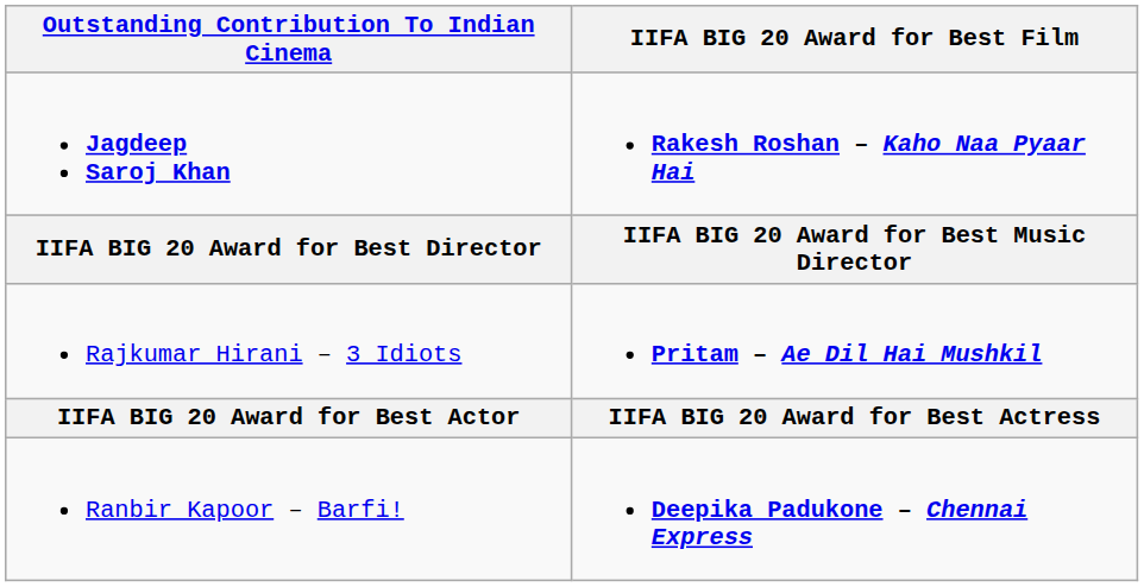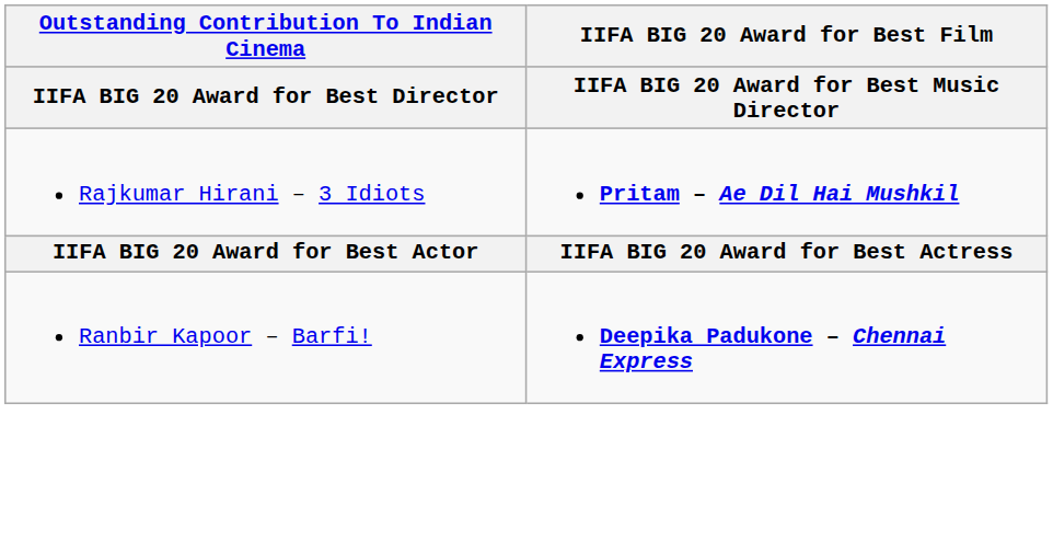 <table class="wikitable">
 <tr>
 <th style="background:FFC1CC; width:50%;"><a href='#'>Outstanding Contribution To Indian Cinema</a></th>
 <th style="background:FFC1CC; width:50%;">IIFA BIG 20 Award for Best Film</th>
-</tr>
-<tr>
-<td valign="top"><br><ul><li><strong><a href='#'>Jagdeep</a></strong></li><li><strong><a href='#'>Saroj Khan</a></strong></li></ul></td>
-<td valign="top"><br><ul><li><strong><a href='#'>Rakesh Roshan</a> – <em><a href='#'>Kaho Naa Pyaar Hai</a><strong><em></li></ul></td>
 </tr>
 <tr>
 <th style="background:FFC1CC; width:50%;">IIFA BIG 20 Award for Best Director</th>
 <th style="background:FFC1CC; width:50%;">IIFA BIG 20 Award for Best Music Director</th>
 </tr>
 <tr>
 <td valign="top"><br><ul><li></strong><a href='#'>Rajkumar Hirani</a> – </em><a href='#'>3 Idiots</a></em></strong></li></ul></td>
 <td valign="top"><br><ul><li><strong><a href='#'>Pritam</a> – <em><a href='#'>Ae Dil Hai Mushkil</a><strong><em></li></ul></td>
 </tr>
 <tr>
 <th style="background:FFC1CC; width:50%;">IIFA BIG 20 Award for Best Actor</th>
 <th style="background:FFC1CC; width:50%;">IIFA BIG 20 Award for Best Actress</th>
 </tr>
 <tr>
 <td valign="top"><br><ul><li></strong><a href='#'>Ranbir Kapoor</a> – </em><a href='#'>Barfi!</a></em></strong></li></ul></td>
 <td valign="top"><br><ul><li><strong><a href='#'>Deepika Padukone</a> – <em><a href='#'>Chennai Express</a><strong><em></li></ul></td>
 </tr>
 </table>
